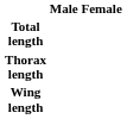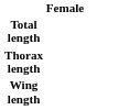 <table>
 <tr>
 <th></th>
-<th>Male</th>
 <th>Female</th>
 </tr>
 <tr>
 <th>Total<br>length</th>
 <td></td>
-<td></td>
 </tr>
 <tr>
 <th>Thorax<br>length</th>
-<td></td>
 <td></td>
 </tr>
 <tr>
 <th>Wing<br>length</th>
 <td></td>
-<td></td>
 </tr>
 </table>
